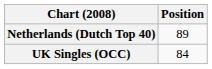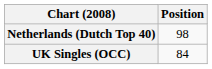 <table class="wikitable sortable plainrowheaders" style="text-align:center">
 <tr>
 <th scope="col">Chart (2008)</th>
 <th scope="col">Position</th>
 </tr>
 <tr>
 <th scope="row">Netherlands (Dutch Top 40)</th>
-<td>89</td>
+<td>98</td>
 </tr>
 <tr>
 <th scope="row">UK Singles (OCC)</th>
 <td>84</td>
 </tr>
 </table>
